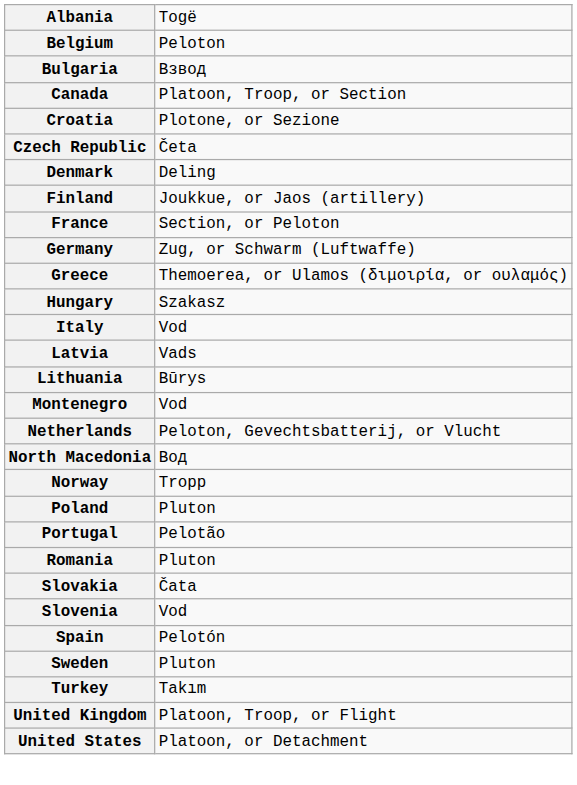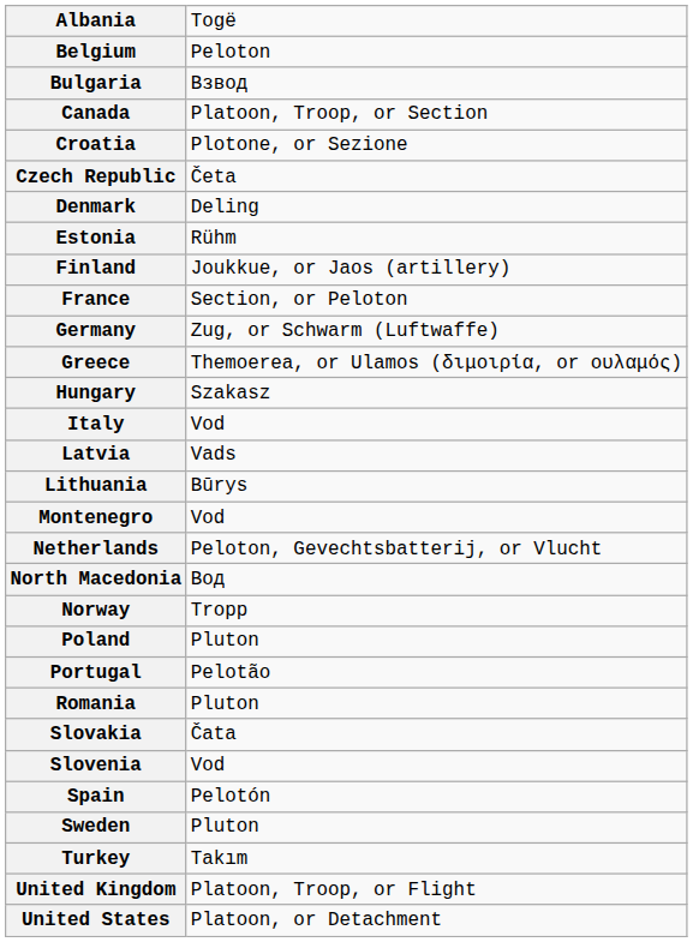 <table class="wikitable">
 <tr>
 <th>Albania</th>
 <td>Togë</td>
 </tr>
 <tr>
 <th>Belgium</th>
 <td>Peloton</td>
 </tr>
 <tr>
 <th>Bulgaria</th>
 <td>Взвод</td>
 </tr>
 <tr>
 <th>Canada</th>
 <td>Platoon, Troop, or Section</td>
 </tr>
 <tr>
 <th>Croatia</th>
 <td>Plotone, or Sezione</td>
 </tr>
 <tr>
 <th>Czech Republic</th>
 <td>Četa</td>
 </tr>
 <tr>
 <th>Denmark</th>
 <td>Deling</td>
+</tr>
+<tr>
+<th>Estonia</th>
+<td>Rühm</td>
 </tr>
 <tr>
 <th>Finland</th>
 <td>Joukkue, or Jaos (artillery)</td>
 </tr>
 <tr>
 <th>France</th>
 <td>Section, or Peloton</td>
 </tr>
 <tr>
 <th>Germany</th>
 <td>Zug, or Schwarm (Luftwaffe)</td>
 </tr>
 <tr>
 <th>Greece</th>
 <td>Themoerea, or Ulamos (διμοιρία, or ουλαμός)</td>
 </tr>
 <tr>
 <th>Hungary</th>
 <td>Szakasz</td>
 </tr>
 <tr>
 <th>Italy</th>
 <td>Vod</td>
 </tr>
 <tr>
 <th>Latvia</th>
 <td>Vads</td>
 </tr>
 <tr>
 <th>Lithuania</th>
 <td>Būrys</td>
 </tr>
 <tr>
 <th>Montenegro</th>
 <td>Vod</td>
 </tr>
 <tr>
 <th>Netherlands</th>
 <td>Peloton, Gevechtsbatterij, or Vlucht</td>
 </tr>
 <tr>
 <th>North Macedonia</th>
 <td>Вод</td>
 </tr>
 <tr>
 <th>Norway</th>
 <td>Tropp</td>
 </tr>
 <tr>
 <th>Poland</th>
 <td>Pluton</td>
 </tr>
 <tr>
 <th>Portugal</th>
 <td>Pelotão</td>
 </tr>
 <tr>
 <th>Romania</th>
 <td>Pluton</td>
 </tr>
 <tr>
 <th>Slovakia</th>
 <td>Čata</td>
 </tr>
 <tr>
 <th>Slovenia</th>
 <td>Vod</td>
 </tr>
 <tr>
 <th>Spain</th>
 <td>Pelotón</td>
 </tr>
 <tr>
 <th>Sweden</th>
 <td>Pluton</td>
 </tr>
 <tr>
 <th>Turkey</th>
 <td>Takım</td>
 </tr>
 <tr>
 <th>United Kingdom</th>
 <td>Platoon, Troop, or Flight</td>
 </tr>
 <tr>
 <th>United States</th>
 <td>Platoon, or Detachment</td>
 </tr>
 </table>
